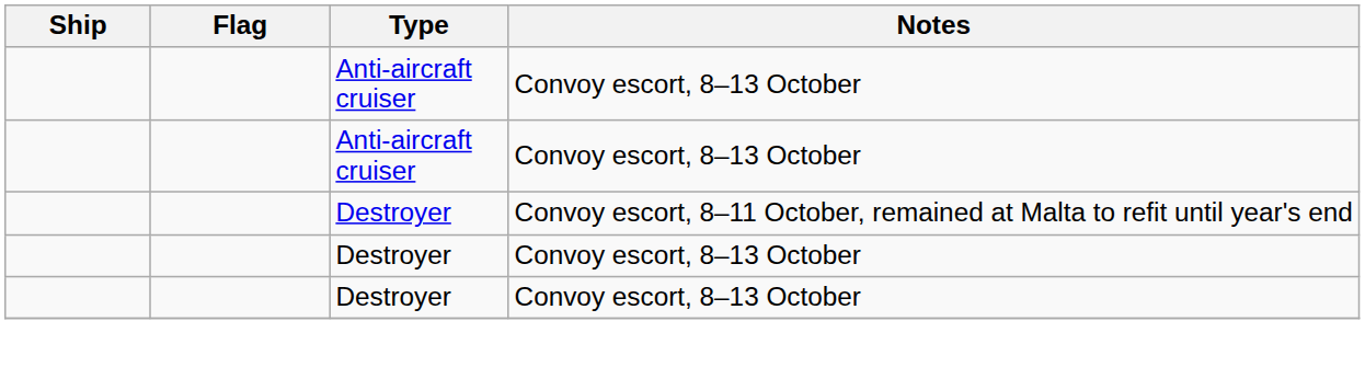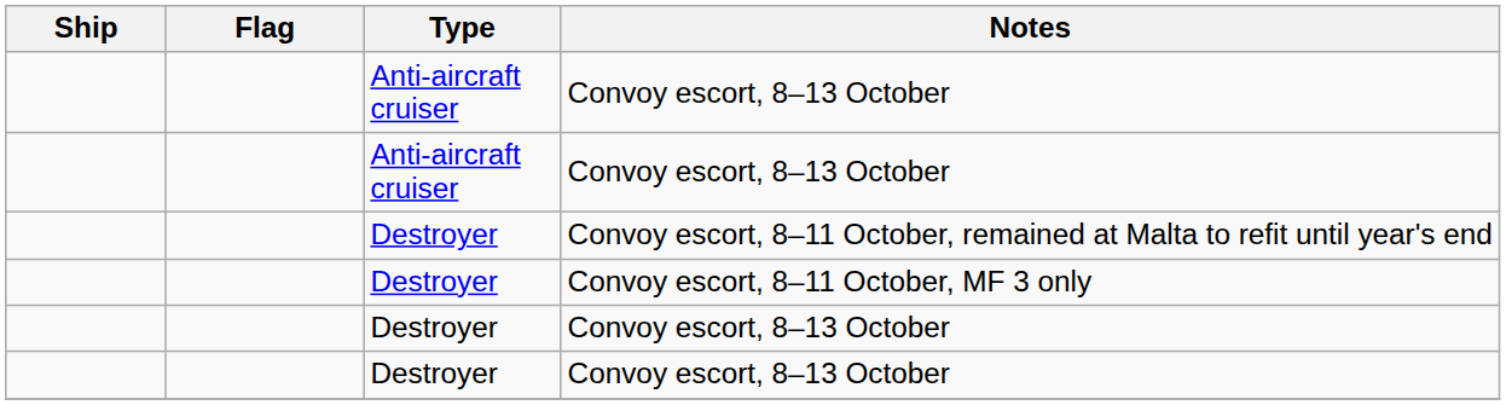 <table class="wikitable sortable">
 <tr>
 <th scope="col" width="80px">Ship</th>
 <th scope="col" width="100px">Flag</th>
 <th scope="col" width="100px">Type</th>
 <th>Notes</th>
 </tr>
 <tr>
 <td align="left"></td>
 <td align="left"></td>
 <td align="left"><a href='#'>Anti-aircraft cruiser</a></td>
 <td align="left">Convoy escort, 8–13 October</td>
 </tr>
 <tr>
 <td align="left"></td>
 <td align="left"></td>
 <td align="left"><a href='#'>Anti-aircraft cruiser</a></td>
 <td align="left">Convoy escort, 8–13 October</td>
 </tr>
 <tr>
 <td align="left"></td>
 <td align="left"></td>
 <td align="left"><a href='#'>Destroyer</a></td>
 <td align="left">Convoy escort, 8–11 October, remained at Malta to refit until year's end</td>
 </tr>
 <tr>
 <td align="left"></td>
 <td align="left"></td>
+<td align="left"><a href='#'>Destroyer</a></td>
+<td align="left">Convoy escort, 8–11 October, MF 3 only</td>
+</tr>
+<tr>
+<td align="left"></td>
+<td align="left"></td>
 <td align="left">Destroyer</td>
 <td align="left">Convoy escort, 8–13 October</td>
 </tr>
 <tr>
 <td align="left"></td>
 <td align="left"></td>
 <td align="left">Destroyer</td>
 <td align="left">Convoy escort, 8–13 October</td>
 </tr>
 <tr>
 </tr>
 </table>
